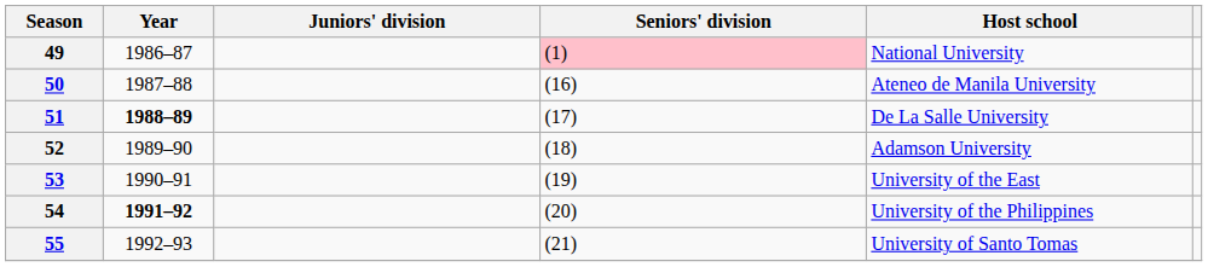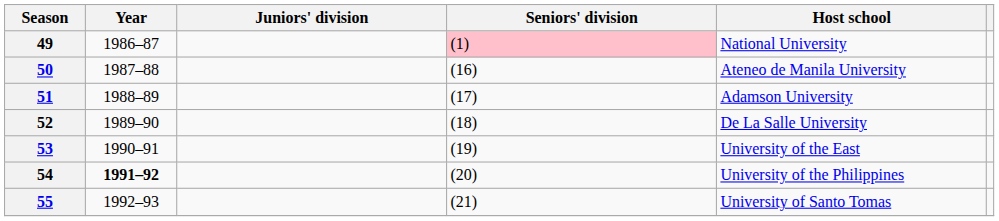 <table class="wikitable plainrowheaders" style="font-size:95%;">
 <tr>
 <th scope="col" style="width:70px;">Season</th>
 <th scope="col" style="width:80px;">Year</th>
 <th scope="col" style="width:250px">Juniors' division</th>
 <th scope="col" style="width:250px">Seniors' division</th>
 <th scope="col" style="width:250px">Host school</th>
 <th scope="col"></th>
 </tr>
 <tr>
 <th scope="row" style="text-align:center;">49</th>
 <td align=center>1986–87</td>
 <td></td>
 <td style="background: pink;"> (1)</td>
 <td><a href='#'>National University</a></td>
 <td align=center></td>
 </tr>
 <tr>
 <th scope="row" style="text-align:center;"><a href='#'>50</a></th>
 <td align=center>1987–88</td>
 <td></td>
 <td> (16)</td>
 <td><a href='#'>Ateneo de Manila University</a></td>
 <td align=center></td>
 </tr>
 <tr>
 <th scope="row" style="text-align:center;"><a href='#'>51</a></th>
-<td align=center><strong>1988–89</strong></td>
+<td align=center>1988–89</td>
 <td></td>
 <td> (17)</td>
-<td><a href='#'>De La Salle University</a></td>
+<td><a href='#'>Adamson University</a></td>
 <td align=center></td>
 </tr>
 <tr>
 <th scope="row" style="text-align:center;">52</th>
 <td align=center>1989–90</td>
 <td></td>
 <td> (18)</td>
-<td><a href='#'>Adamson University</a></td>
+<td><a href='#'>De La Salle University</a></td>
 <td align=center></td>
 </tr>
 <tr>
 <th scope="row" style="text-align:center;"><a href='#'>53</a></th>
 <td align=center>1990–91</td>
 <td></td>
 <td> (19)</td>
 <td><a href='#'>University of the East</a></td>
 <td align=center></td>
 </tr>
 <tr>
 <th scope="row" style="text-align:center;">54</th>
 <td align=center><strong>1991–92</strong></td>
 <td></td>
 <td> (20)</td>
 <td><a href='#'>University of the Philippines</a></td>
 <td align=center></td>
 </tr>
 <tr>
 <th scope="row" style="text-align:center;"><a href='#'>55</a></th>
 <td align=center>1992–93</td>
 <td></td>
 <td> (21)</td>
 <td><a href='#'>University of Santo Tomas</a></td>
 <td align=center></td>
 </tr>
 <tr>
 </tr>
 </table>
